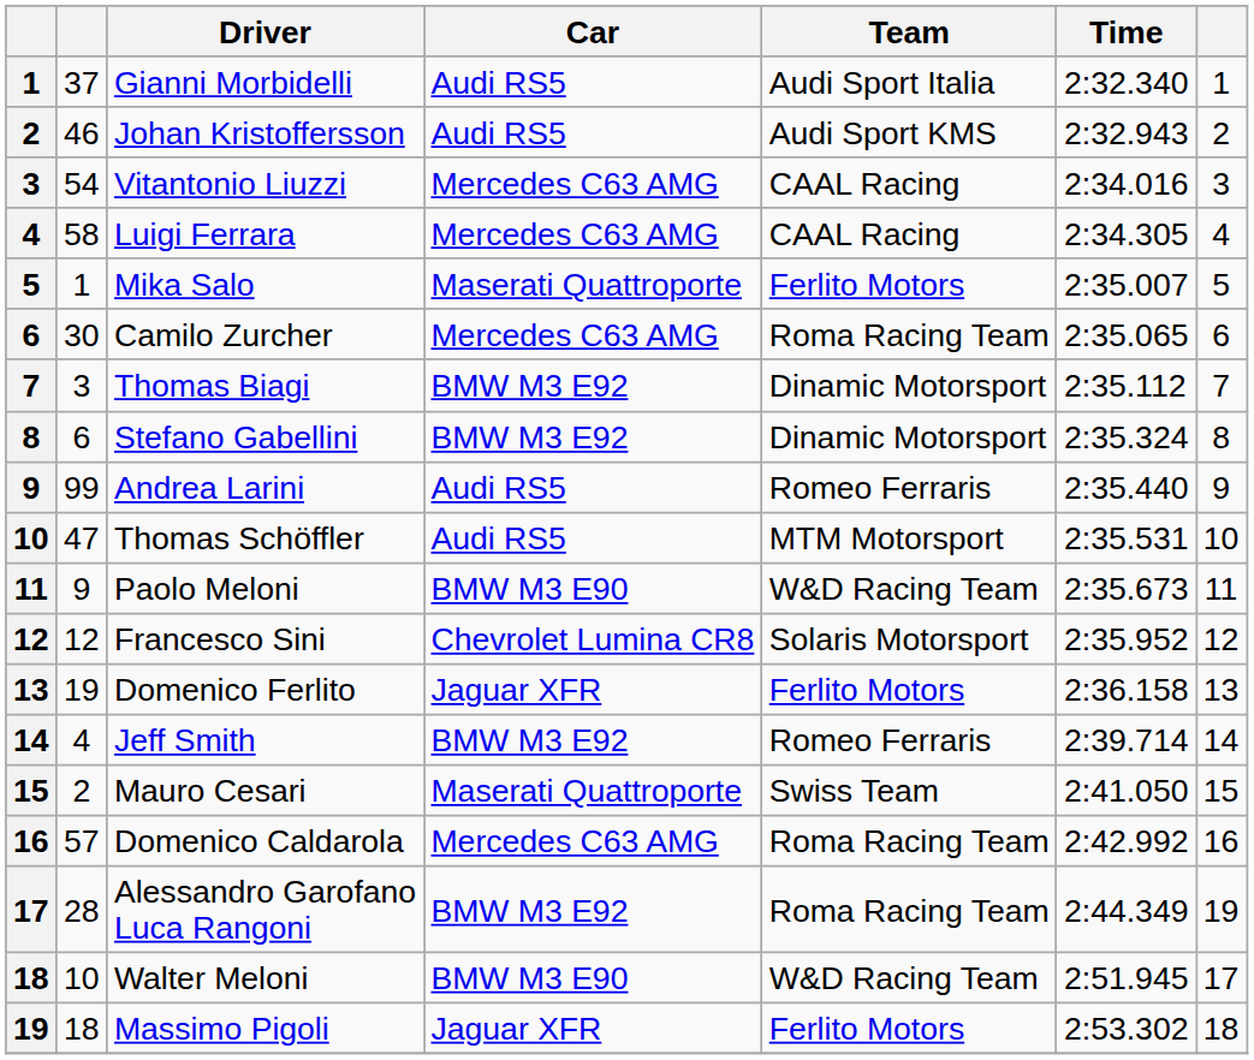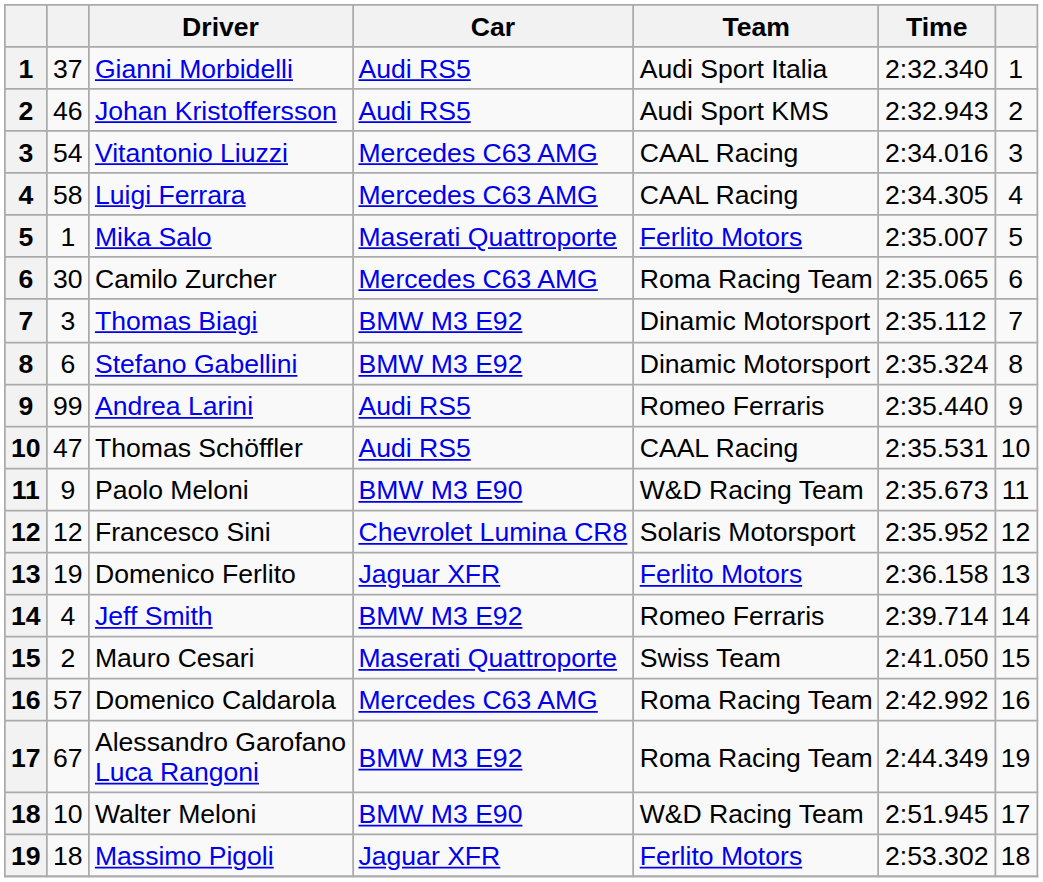 <table class="wikitable sortable" style="font-size:95%">
 <tr>
 <th></th>
 <th></th>
 <th>Driver</th>
 <th>Car</th>
 <th>Team</th>
 <th>Time</th>
 <th></th>
 </tr>
 <tr>
 <th>1</th>
 <td align=center>37</td>
 <td> <a href='#'>Gianni Morbidelli</a></td>
 <td><a href='#'>Audi RS5</a></td>
 <td> Audi Sport Italia</td>
 <td>2:32.340</td>
 <td align=center>1</td>
 </tr>
 <tr>
 <th>2</th>
 <td align=center>46</td>
 <td> <a href='#'>Johan Kristoffersson</a></td>
 <td><a href='#'>Audi RS5</a></td>
 <td> Audi Sport KMS</td>
 <td>2:32.943</td>
 <td align=center>2</td>
 </tr>
 <tr>
 <th>3</th>
 <td align=center>54</td>
 <td> <a href='#'>Vitantonio Liuzzi</a></td>
 <td><a href='#'>Mercedes C63 AMG</a></td>
 <td> CAAL Racing</td>
 <td>2:34.016</td>
 <td align=center>3</td>
 </tr>
 <tr>
 <th>4</th>
 <td align=center>58</td>
 <td> <a href='#'>Luigi Ferrara</a></td>
 <td><a href='#'>Mercedes C63 AMG</a></td>
 <td> CAAL Racing</td>
 <td>2:34.305</td>
 <td align=center>4</td>
 </tr>
 <tr>
 <th>5</th>
 <td align=center>1</td>
 <td> <a href='#'>Mika Salo</a></td>
 <td><a href='#'>Maserati Quattroporte</a></td>
 <td> <a href='#'>Ferlito Motors</a></td>
 <td>2:35.007</td>
 <td align=center>5</td>
 </tr>
 <tr>
 <th>6</th>
 <td align=center>30</td>
 <td> Camilo Zurcher</td>
 <td><a href='#'>Mercedes C63 AMG</a></td>
 <td> Roma Racing Team</td>
 <td>2:35.065</td>
 <td align=center>6</td>
 </tr>
 <tr>
 <th>7</th>
 <td align=center>3</td>
 <td> <a href='#'>Thomas Biagi</a></td>
 <td><a href='#'>BMW M3 E92</a></td>
 <td> Dinamic Motorsport</td>
 <td>2:35.112</td>
 <td align=center>7</td>
 </tr>
 <tr>
 <th>8</th>
 <td align=center>6</td>
 <td> <a href='#'>Stefano Gabellini</a></td>
 <td><a href='#'>BMW M3 E92</a></td>
 <td> Dinamic Motorsport</td>
 <td>2:35.324</td>
 <td align=center>8</td>
 </tr>
 <tr>
 <th>9</th>
 <td align=center>99</td>
 <td> <a href='#'>Andrea Larini</a></td>
 <td><a href='#'>Audi RS5</a></td>
 <td> Romeo Ferraris</td>
 <td>2:35.440</td>
 <td align=center>9</td>
 </tr>
 <tr>
 <th>10</th>
 <td align=center>47</td>
 <td> Thomas Schöffler</td>
 <td><a href='#'>Audi RS5</a></td>
-<td> MTM Motorsport</td>
+<td> CAAL Racing</td>
 <td>2:35.531</td>
 <td align=center>10</td>
 </tr>
 <tr>
 <th>11</th>
 <td align=center>9</td>
 <td> Paolo Meloni</td>
 <td><a href='#'>BMW M3 E90</a></td>
 <td> W&D Racing Team</td>
 <td>2:35.673</td>
 <td align=center>11</td>
 </tr>
 <tr>
 <th>12</th>
 <td align=center>12</td>
 <td> Francesco Sini</td>
 <td><a href='#'>Chevrolet Lumina CR8</a></td>
 <td> Solaris Motorsport</td>
 <td>2:35.952</td>
 <td align=center>12</td>
 </tr>
 <tr>
 <th>13</th>
 <td align=center>19</td>
 <td> Domenico Ferlito</td>
 <td><a href='#'>Jaguar XFR</a></td>
 <td> <a href='#'>Ferlito Motors</a></td>
 <td>2:36.158</td>
 <td align=center>13</td>
 </tr>
 <tr>
 <th>14</th>
 <td align=center>4</td>
 <td> <a href='#'>Jeff Smith</a></td>
 <td><a href='#'>BMW M3 E92</a></td>
 <td> Romeo Ferraris</td>
 <td>2:39.714</td>
 <td align=center>14</td>
 </tr>
 <tr>
 <th>15</th>
 <td align=center>2</td>
 <td> Mauro Cesari</td>
 <td><a href='#'>Maserati Quattroporte</a></td>
 <td> Swiss Team</td>
 <td>2:41.050</td>
 <td align=center>15</td>
 </tr>
 <tr>
 <th>16</th>
 <td align=center>57</td>
 <td> Domenico Caldarola</td>
 <td><a href='#'>Mercedes C63 AMG</a></td>
 <td> Roma Racing Team</td>
 <td>2:42.992</td>
 <td align=center>16</td>
 </tr>
 <tr>
 <th>17</th>
-<td align=center>28</td>
+<td align=center>67</td>
 <td> Alessandro Garofano<br> <a href='#'>Luca Rangoni</a></td>
 <td><a href='#'>BMW M3 E92</a></td>
 <td> Roma Racing Team</td>
 <td>2:44.349</td>
 <td align=center>19</td>
 </tr>
 <tr>
 <th>18</th>
 <td align=center>10</td>
 <td> Walter Meloni</td>
 <td><a href='#'>BMW M3 E90</a></td>
 <td> W&D Racing Team</td>
 <td>2:51.945</td>
 <td align=center>17</td>
 </tr>
 <tr>
 <th>19</th>
 <td align=center>18</td>
 <td> <a href='#'>Massimo Pigoli</a></td>
 <td><a href='#'>Jaguar XFR</a></td>
 <td> <a href='#'>Ferlito Motors</a></td>
 <td>2:53.302</td>
 <td align=center>18</td>
 </tr>
 <tr>
 </tr>
 </table>
